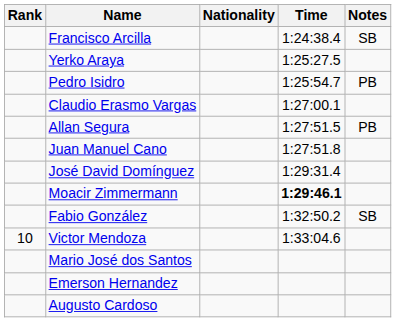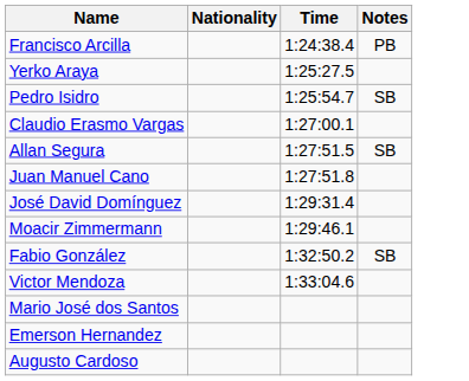 <table class="wikitable sortable" style="text-align:center">
 <tr>
-<th>Rank</th>
 <th>Name</th>
 <th>Nationality</th>
 <th>Time</th>
 <th>Notes</th>
 </tr>
 <tr>
-<td></td>
 <td align=left><a href='#'>Francisco Arcilla</a></td>
 <td align=left></td>
 <td>1:24:38.4</td>
-<td>SB</td>
+<td>PB</td>
 </tr>
 <tr>
-<td></td>
 <td align=left><a href='#'>Yerko Araya</a></td>
 <td align=left></td>
 <td>1:25:27.5</td>
 <td></td>
 </tr>
 <tr>
-<td></td>
 <td align=left><a href='#'>Pedro Isidro</a></td>
 <td align=left></td>
 <td>1:25:54.7</td>
-<td>PB</td>
+<td>SB</td>
 </tr>
 <tr>
-<td></td>
 <td align=left><a href='#'>Claudio Erasmo Vargas</a></td>
 <td align=left></td>
 <td>1:27:00.1</td>
 <td></td>
 </tr>
 <tr>
-<td></td>
 <td align=left><a href='#'>Allan Segura</a></td>
 <td align=left></td>
 <td>1:27:51.5</td>
-<td>PB</td>
+<td>SB</td>
 </tr>
 <tr>
-<td></td>
 <td align=left><a href='#'>Juan Manuel Cano</a></td>
 <td align=left></td>
 <td>1:27:51.8</td>
 <td></td>
 </tr>
 <tr>
-<td></td>
 <td align=left><a href='#'>José David Domínguez</a></td>
 <td align=left></td>
 <td>1:29:31.4</td>
 <td></td>
 </tr>
 <tr>
-<td></td>
 <td align=left><a href='#'>Moacir Zimmermann</a></td>
 <td align=left></td>
-<td><strong>1:29:46.1</strong></td>
+<td>1:29:46.1</td>
 <td></td>
 </tr>
 <tr>
-<td></td>
 <td align=left><a href='#'>Fabio González</a></td>
 <td align=left></td>
 <td>1:32:50.2</td>
 <td>SB</td>
 </tr>
 <tr>
-<td>10</td>
 <td align=left><a href='#'>Victor Mendoza</a></td>
 <td align=left></td>
 <td>1:33:04.6</td>
 <td></td>
 </tr>
 <tr>
-<td></td>
 <td align=left><a href='#'>Mario José dos Santos</a></td>
 <td align=left></td>
 <td></td>
 <td></td>
 </tr>
 <tr>
-<td></td>
 <td align=left><a href='#'>Emerson Hernandez</a></td>
 <td align=left></td>
 <td></td>
 <td></td>
 </tr>
 <tr>
-<td></td>
 <td align=left><a href='#'>Augusto Cardoso</a></td>
 <td align=left></td>
 <td></td>
 <td></td>
 </tr>
 </table>
